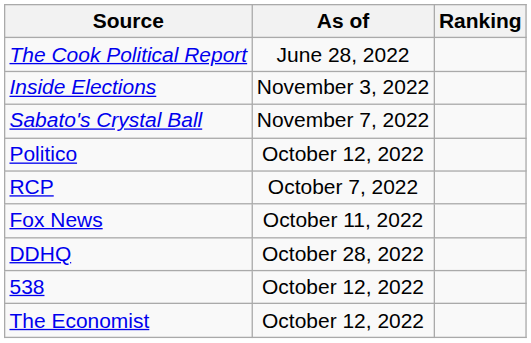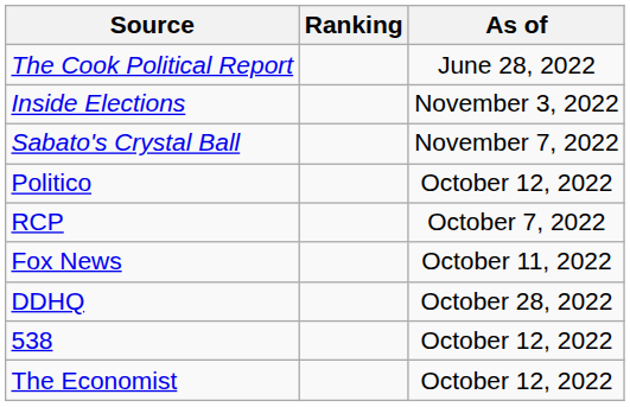 <table class="wikitable" style="text-align:center">
 <tr>
 <th>Source</th>
+<th>Ranking</th>
 <th>As of</th>
-<th>Ranking</th>
 </tr>
 <tr>
 <td align=left><em><a href='#'>The Cook Political Report</a></em></td>
+<td></td>
 <td>June 28, 2022</td>
-<td></td>
 </tr>
 <tr>
 <td align=left><em><a href='#'>Inside Elections</a></em></td>
+<td></td>
 <td>November 3, 2022</td>
-<td></td>
 </tr>
 <tr>
 <td align=left><em><a href='#'>Sabato's Crystal Ball</a></em></td>
+<td></td>
 <td>November 7, 2022</td>
-<td></td>
 </tr>
 <tr>
 <td align="left"><a href='#'>Politico</a></td>
+<td></td>
 <td>October 12, 2022</td>
-<td></td>
 </tr>
 <tr>
 <td align="left"><a href='#'>RCP</a></td>
+<td></td>
 <td>October 7, 2022</td>
-<td></td>
 </tr>
 <tr>
 <td align=left><a href='#'>Fox News</a></td>
+<td></td>
 <td>October 11, 2022</td>
-<td></td>
 </tr>
 <tr>
 <td align="left"><a href='#'>DDHQ</a></td>
+<td></td>
 <td>October 28, 2022</td>
-<td></td>
 </tr>
 <tr>
 <td align="left"><a href='#'>538</a></td>
+<td></td>
 <td>October 12, 2022</td>
-<td></td>
 </tr>
 <tr>
 <td align="left"><a href='#'>The Economist</a></td>
+<td></td>
 <td>October 12, 2022</td>
-<td></td>
 </tr>
 </table>
